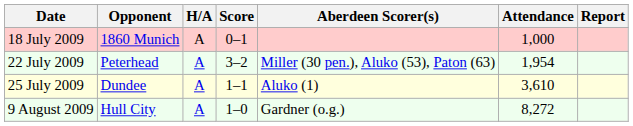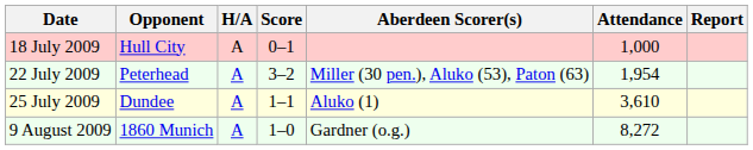 <table class="wikitable" style="text-align:center">
 <tr>
 <th>Date</th>
 <th>Opponent</th>
 <th>H/A</th>
 <th>Score</th>
 <th>Aberdeen Scorer(s)</th>
 <th>Attendance</th>
 <th>Report</th>
 </tr>
 <tr bgcolor=#FFCCCC>
 <td align=left>18 July 2009</td>
-<td align=left> <a href='#'>1860 Munich</a></td>
+<td align=left> <a href='#'>Hull City</a></td>
 <td>A</td>
 <td>0–1</td>
 <td align=left></td>
 <td>1,000</td>
 <td></td>
 </tr>
 <tr bgcolor=#EEFFEE>
 <td align=left>22 July 2009</td>
 <td align=left><a href='#'>Peterhead</a></td>
 <td><a href='#'>A</a></td>
 <td>3–2</td>
 <td align=left><a href='#'>Miller</a> (30 <a href='#'>pen.</a>), <a href='#'>Aluko</a> (53), <a href='#'>Paton</a> (63)</td>
 <td>1,954</td>
 <td></td>
 </tr>
 <tr bgcolor=#FFFFDD>
 <td align=left>25 July 2009</td>
 <td align=left><a href='#'>Dundee</a></td>
 <td><a href='#'>A</a></td>
 <td>1–1</td>
 <td align=left><a href='#'>Aluko</a> (1)</td>
 <td>3,610</td>
 <td></td>
 </tr>
 <tr bgcolor=#EEFFEE>
 <td align=left>9 August 2009</td>
-<td align=left> <a href='#'>Hull City</a></td>
+<td align=left> <a href='#'>1860 Munich</a></td>
 <td><a href='#'>A</a></td>
 <td>1–0</td>
 <td align=left>Gardner (o.g.)</td>
 <td>8,272</td>
 <td></td>
 </tr>
 </table>
